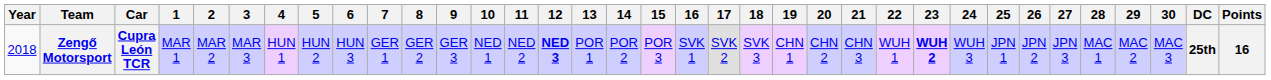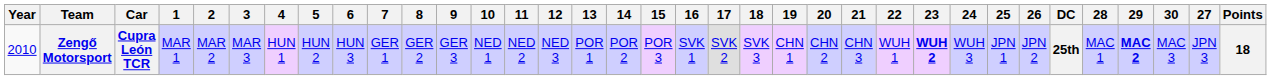 <table class="wikitable" style="text-align:center; font-size:85%">
 <tr>
 <th>Year</th>
 <th>Team</th>
 <th>Car</th>
 <th>1</th>
 <th>2</th>
 <th>3</th>
 <th>4</th>
 <th>5</th>
 <th>6</th>
 <th>7</th>
 <th>8</th>
 <th>9</th>
 <th>10</th>
 <th>11</th>
 <th>12</th>
 <th>13</th>
 <th>14</th>
 <th>15</th>
 <th>16</th>
 <th>17</th>
 <th>18</th>
 <th>19</th>
 <th>20</th>
 <th>21</th>
 <th>22</th>
 <th>23</th>
 <th>24</th>
 <th>25</th>
 <th>26</th>
-<th>27</th>
+<th>DC</th>
 <th>28</th>
 <th>29</th>
 <th>30</th>
-<th>DC</th>
+<th>27</th>
 <th>Points</th>
 </tr>
 <tr>
-<td><a href='#'>2018</a></td>
+<td><a href='#'>2010</a></td>
 <th><a href='#'>Zengő Motorsport</a></th>
 <th><a href='#'>Cupra León TCR</a></th>
 <td style="background:#CFCFFF;"><a href='#'>MAR<br>1</a><br></td>
 <td style="background:#CFCFFF;"><a href='#'>MAR<br>2</a><br></td>
 <td style="background:#CFCFFF;"><a href='#'>MAR<br>3</a><br></td>
 <td style="background:#EFCFFF;"><a href='#'>HUN<br>1</a><br></td>
 <td style="background:#CFCFFF;"><a href='#'>HUN<br>2</a><br></td>
 <td style="background:#CFCFFF;"><a href='#'>HUN<br>3</a><br></td>
 <td style="background:#CFCFFF;"><a href='#'>GER<br>1</a><br></td>
 <td style="background:#CFCFFF;"><a href='#'>GER<br>2</a><br></td>
 <td style="background:#CFCFFF;"><a href='#'>GER<br>3</a><br></td>
 <td style="background:#CFCFFF;"><a href='#'>NED<br>1</a><br></td>
 <td style="background:#CFCFFF;"><a href='#'>NED<br>2</a><br></td>
-<td style="background:#CFCFFF;"><strong><a href='#'>NED<br>3</a><br></strong></td>
+<td style="background:#CFCFFF;"><a href='#'>NED<br>3</a><br></td>
 <td style="background:#CFCFFF;"><a href='#'>POR<br>1</a><br></td>
 <td style="background:#CFCFFF;"><a href='#'>POR<br>2</a><br></td>
 <td style="background:#EFCFFF;"><a href='#'>POR<br>3</a><br></td>
 <td style="background:#CFCFFF;"><a href='#'>SVK<br>1</a><br></td>
 <td style="background:#DFDFDF;"><a href='#'>SVK<br>2</a><br></td>
 <td style="background:#EFCFFF;"><a href='#'>SVK<br>3</a><br></td>
 <td style="background:#EFCFFF;"><a href='#'>CHN<br>1</a><br></td>
 <td style="background:#CFCFFF;"><a href='#'>CHN<br>2</a><br></td>
 <td style="background:#CFCFFF;"><a href='#'>CHN<br>3</a><br></td>
 <td style="background:#EFCFFF;"><a href='#'>WUH<br>1</a><br></td>
 <td style="background:#EFCFFF;"><strong><a href='#'>WUH<br>2</a><br></strong></td>
 <td style="background:#CFCFFF;"><a href='#'>WUH<br>3</a><br></td>
 <td style="background:#CFCFFF;"><a href='#'>JPN<br>1</a><br></td>
 <td style="background:#CFCFFF;"><a href='#'>JPN<br>2</a><br></td>
+<th>25th</th>
+<td style="background:#CFCFFF;"><a href='#'>MAC<br>1</a><br></td>
+<td style="background:#CFCFFF;"><strong><a href='#'>MAC<br>2</a><br></strong></td>
+<td style="background:#CFCFFF;"><a href='#'>MAC<br>3</a><br></td>
 <td style="background:#CFCFFF;"><a href='#'>JPN<br>3</a><br></td>
-<td style="background:#CFCFFF;"><a href='#'>MAC<br>1</a><br></td>
-<td style="background:#CFCFFF;"><a href='#'>MAC<br>2</a><br></td>
-<td style="background:#CFCFFF;"><a href='#'>MAC<br>3</a><br></td>
-<th>25th</th>
-<th>16</th>
+<th>18</th>
 </tr>
 </table>
